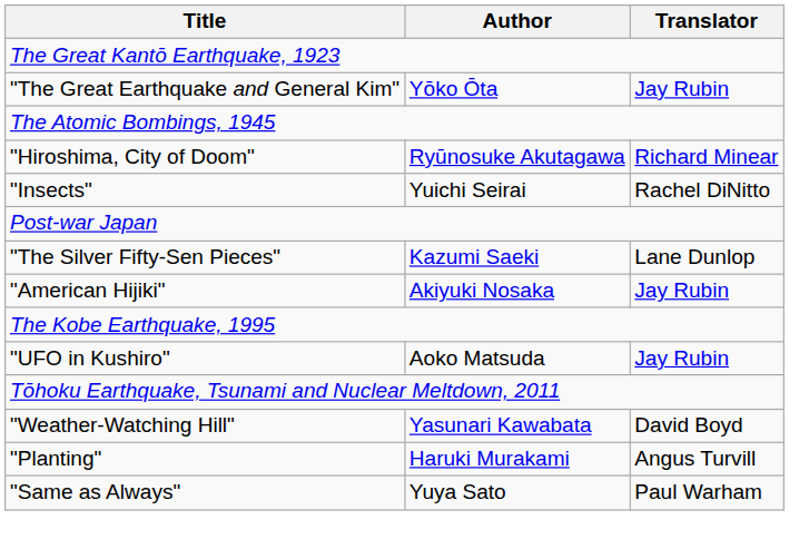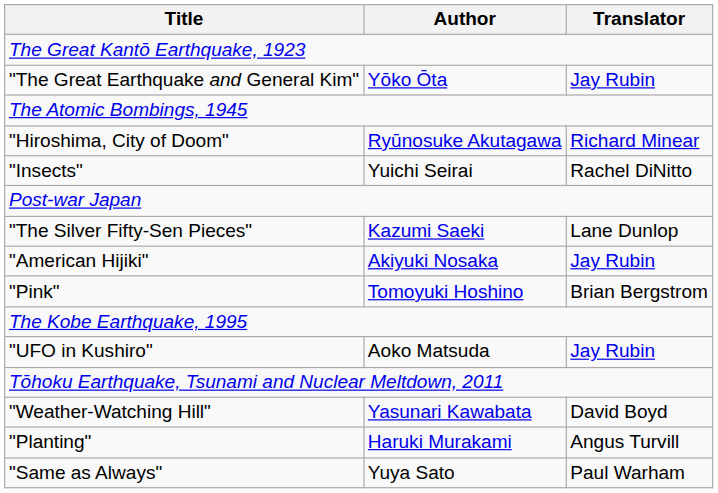 <table class="wikitable">
 <tr>
 <th>Title</th>
 <th>Author</th>
 <th>Translator</th>
 </tr>
 <tr>
 <td colspan="3"><a href='#'><em>The Great Kantō Earthquake, 1923</em></a></td>
 </tr>
 <tr>
 <td>"The Great Earthquake <em>and</em> General Kim"</td>
 <td><a href='#'>Yōko Ōta</a></td>
 <td><a href='#'>Jay Rubin</a></td>
 </tr>
 <tr>
 <td colspan="3"><a href='#'><em>The Atomic Bombings, 1945</em></a></td>
 </tr>
 <tr>
 <td>"Hiroshima, City of Doom"</td>
 <td><a href='#'>Ryūnosuke Akutagawa</a></td>
 <td><a href='#'>Richard Minear</a></td>
 </tr>
 <tr>
 <td>"Insects"</td>
 <td>Yuichi Seirai</td>
 <td>Rachel DiNitto</td>
 </tr>
 <tr>
 <td colspan="3"><a href='#'><em>Post-war Japan</em></a></td>
 </tr>
 <tr>
 <td>"The Silver Fifty-Sen Pieces"</td>
 <td><a href='#'>Kazumi Saeki</a></td>
 <td>Lane Dunlop</td>
 </tr>
 <tr>
 <td>"American Hijiki"</td>
 <td><a href='#'>Akiyuki Nosaka</a></td>
 <td><a href='#'>Jay Rubin</a></td>
 </tr>
 <tr>
+<td>"Pink"</td>
+<td><a href='#'>Tomoyuki Hoshino</a></td>
+<td>Brian Bergstrom</td>
+</tr>
+<tr>
 <td colspan="3"><a href='#'><em>The Kobe Earthquake, 1995</em></a></td>
 </tr>
 <tr>
 <td>"UFO in Kushiro"</td>
 <td>Aoko Matsuda</td>
 <td><a href='#'>Jay Rubin</a></td>
 </tr>
 <tr>
 <td colspan="3"><a href='#'><em>Tōhoku Earthquake, Tsunami and Nuclear Meltdown, 2011</em></a></td>
 </tr>
 <tr>
 <td>"Weather-Watching Hill"</td>
 <td><a href='#'>Yasunari Kawabata</a></td>
 <td>David Boyd</td>
 </tr>
 <tr>
 <td>"Planting"</td>
 <td><a href='#'>Haruki Murakami</a></td>
 <td>Angus Turvill</td>
 </tr>
 <tr>
 <td>"Same as Always"</td>
 <td>Yuya Sato</td>
 <td>Paul Warham</td>
 </tr>
 </table>
